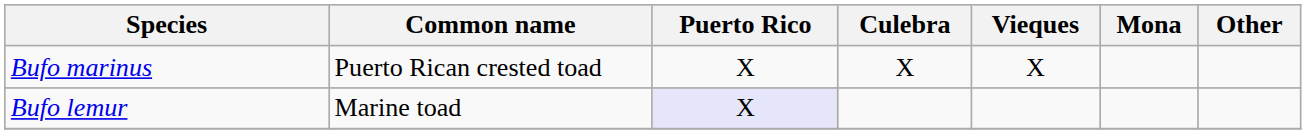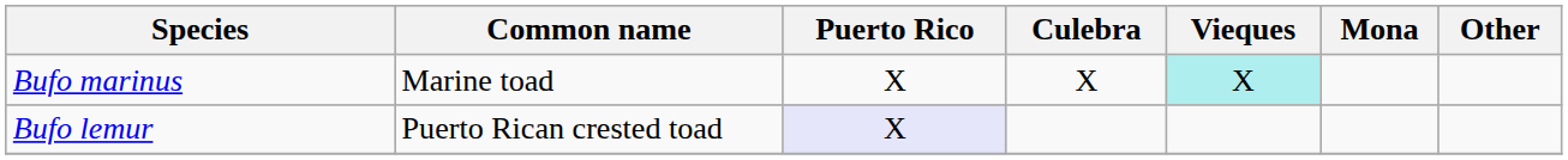 <table width=90% class="wikitable">
 <tr>
 <th width=25%>Species</th>
 <th width=25%>Common name</th>
 <th>Puerto Rico</th>
 <th>Culebra</th>
 <th>Vieques</th>
 <th>Mona</th>
 <th>Other</th>
 </tr>
 <tr>
 <td><em><a href='#'>Bufo marinus</a></em> </td>
-<td>Puerto Rican crested toad</td>
+<td>Marine toad</td>
 <td align=center>X</td>
 <td align=center>X</td>
-<td align=center>X</td>
+<td align=center style="background: paleturquoise;">X</td>
 <td></td>
 <td></td>
 </tr>
 <tr>
 <td><em><a href='#'>Bufo lemur</a></em> </td>
-<td>Marine toad</td>
+<td>Puerto Rican crested toad</td>
 <td align=center style="background: lavender;">X</td>
 <td></td>
 <td></td>
 <td></td>
 <td></td>
 </tr>
 <tr>
 </tr>
 </table>
